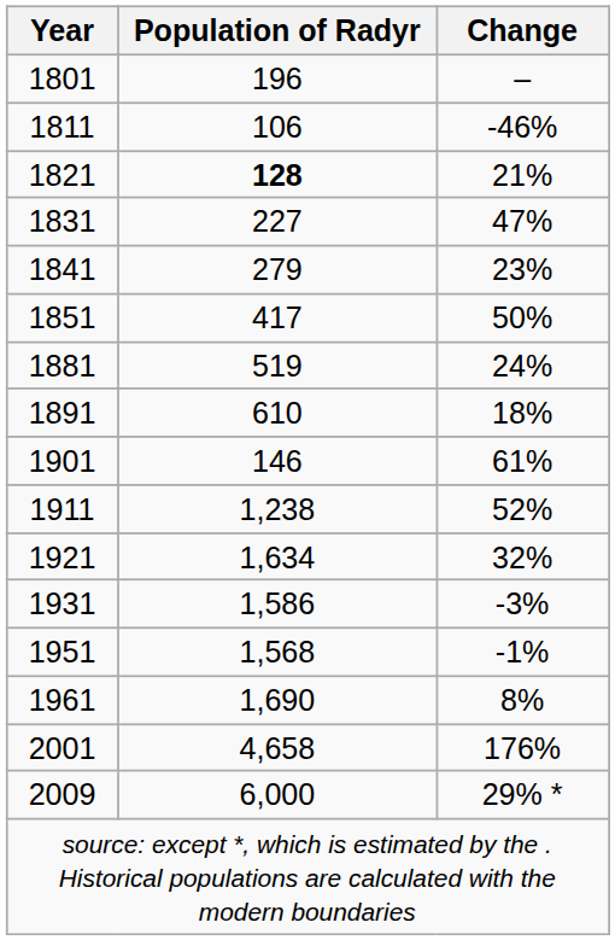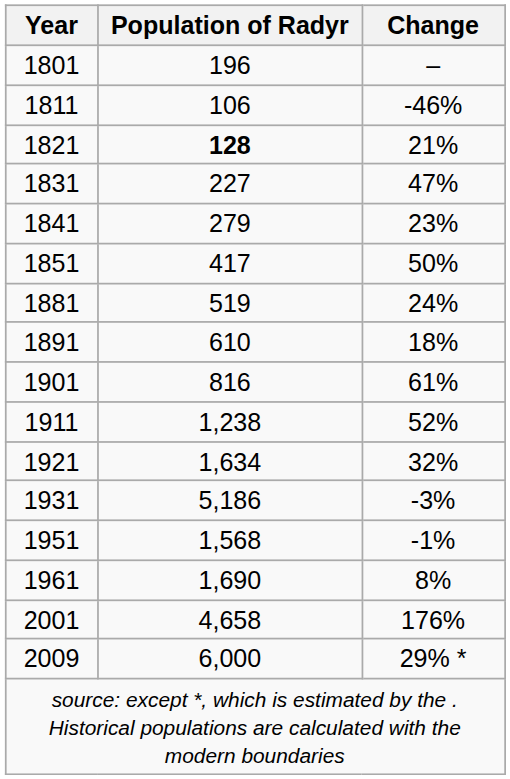 <table class="wikitable" style="float:right; text-align:center; font-size:90%; margin-left:20px; width:20em;">
 <tr>
 <th>Year</th>
 <th>Population of Radyr</th>
 <th>Change</th>
 </tr>
 <tr>
 <td>1801</td>
 <td>196</td>
 <td>–</td>
 </tr>
 <tr>
 <td>1811</td>
 <td>106</td>
 <td>-46%</td>
 </tr>
 <tr>
 <td>1821</td>
 <td><strong>128</strong></td>
 <td>21%</td>
 </tr>
 <tr>
 <td>1831</td>
 <td>227</td>
 <td>47%</td>
 </tr>
 <tr>
 <td>1841</td>
 <td>279</td>
 <td>23%</td>
 </tr>
 <tr>
 <td>1851</td>
 <td>417</td>
 <td>50%</td>
 </tr>
 <tr>
 <td>1881</td>
 <td>519</td>
 <td>24%</td>
 </tr>
 <tr>
 <td>1891</td>
 <td>610</td>
 <td>18%</td>
 </tr>
 <tr>
 <td>1901</td>
-<td>146</td>
+<td>816</td>
 <td>61%</td>
 </tr>
 <tr>
 <td>1911</td>
 <td>1,238</td>
 <td>52%</td>
 </tr>
 <tr>
 <td>1921</td>
 <td>1,634</td>
 <td>32%</td>
 </tr>
 <tr>
 <td>1931</td>
-<td>1,586</td>
+<td>5,186</td>
 <td>-3%</td>
 </tr>
 <tr>
 <td>1951</td>
 <td>1,568</td>
 <td>-1%</td>
 </tr>
 <tr>
 <td>1961</td>
 <td>1,690</td>
 <td>8%<br></td>
 </tr>
 <tr>
 <td>2001</td>
 <td>4,658</td>
 <td>176%</td>
 </tr>
 <tr>
 <td>2009</td>
 <td>6,000</td>
 <td>29% *</td>
 </tr>
 <tr>
 <td colspan="3"><em><small>source:  except *, which is estimated by the . Historical populations are calculated with the modern boundaries</small></em></td>
 </tr>
 </table>
